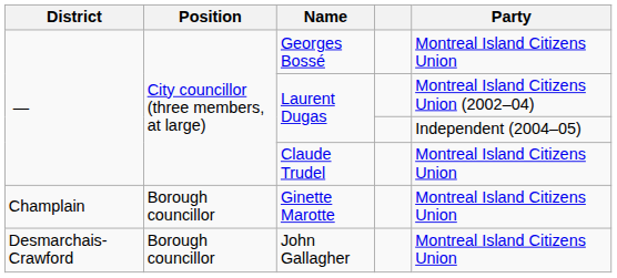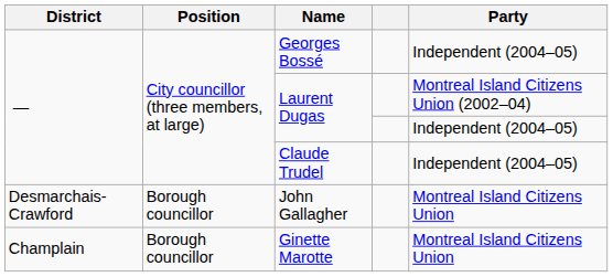 <table class="wikitable" border="1">
 <tr>
 <th>District</th>
 <th>Position</th>
 <th>Name</th>
 <th width="30px"> </th>
 <th>Party</th>
 </tr>
 <tr>
 <td rowspan=4> —</td>
 <td rowspan=4><a href='#'>City councillor</a><br>(three members, at large)</td>
 <td rowspan=1><a href='#'>Georges Bossé</a></td>
 <td rowspan=1 > </td>
-<td rowspan=1><a href='#'>Montreal Island Citizens Union</a></td>
+<td rowspan=1>Independent (2004–05)</td>
 </tr>
 <tr>
 <td rowspan=2><a href='#'>Laurent Dugas</a></td>
 <td rowspan=1 > </td>
 <td rowspan=1><a href='#'>Montreal Island Citizens Union</a> (2002–04)</td>
 </tr>
 <tr>
 <td rowspan=1 > </td>
 <td rowspan=1>Independent (2004–05)</td>
 </tr>
 <tr>
 <td rowspan=1><a href='#'>Claude Trudel</a></td>
 <td rowspan=1 > </td>
-<td rowspan=1><a href='#'>Montreal Island Citizens Union</a></td>
+<td rowspan=1>Independent (2004–05)</td>
+</tr>
+<tr>
+<td>Desmarchais-Crawford</td>
+<td>Borough councillor</td>
+<td>John Gallagher</td>
+<td> </td>
+<td><a href='#'>Montreal Island Citizens Union</a></td>
 </tr>
 <tr>
 <td>Champlain</td>
 <td>Borough councillor</td>
 <td><a href='#'>Ginette Marotte</a></td>
 <td> </td>
 <td><a href='#'>Montreal Island Citizens Union</a></td>
 </tr>
-<tr>
-<td>Desmarchais-Crawford</td>
-<td>Borough councillor</td>
-<td>John Gallagher</td>
-<td> </td>
-<td><a href='#'>Montreal Island Citizens Union</a></td>
-</tr>
 </table>
